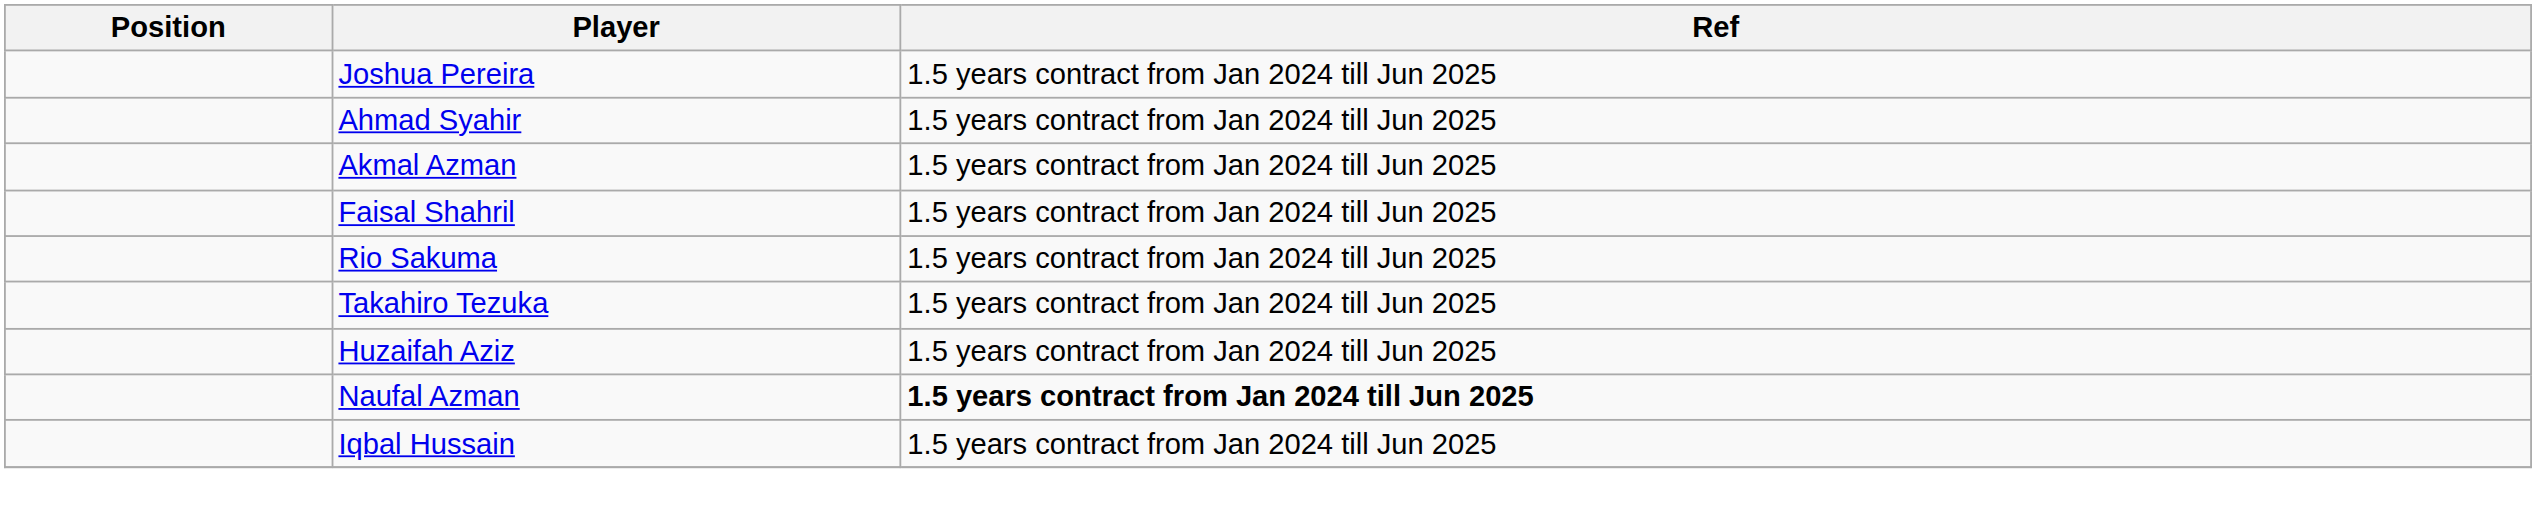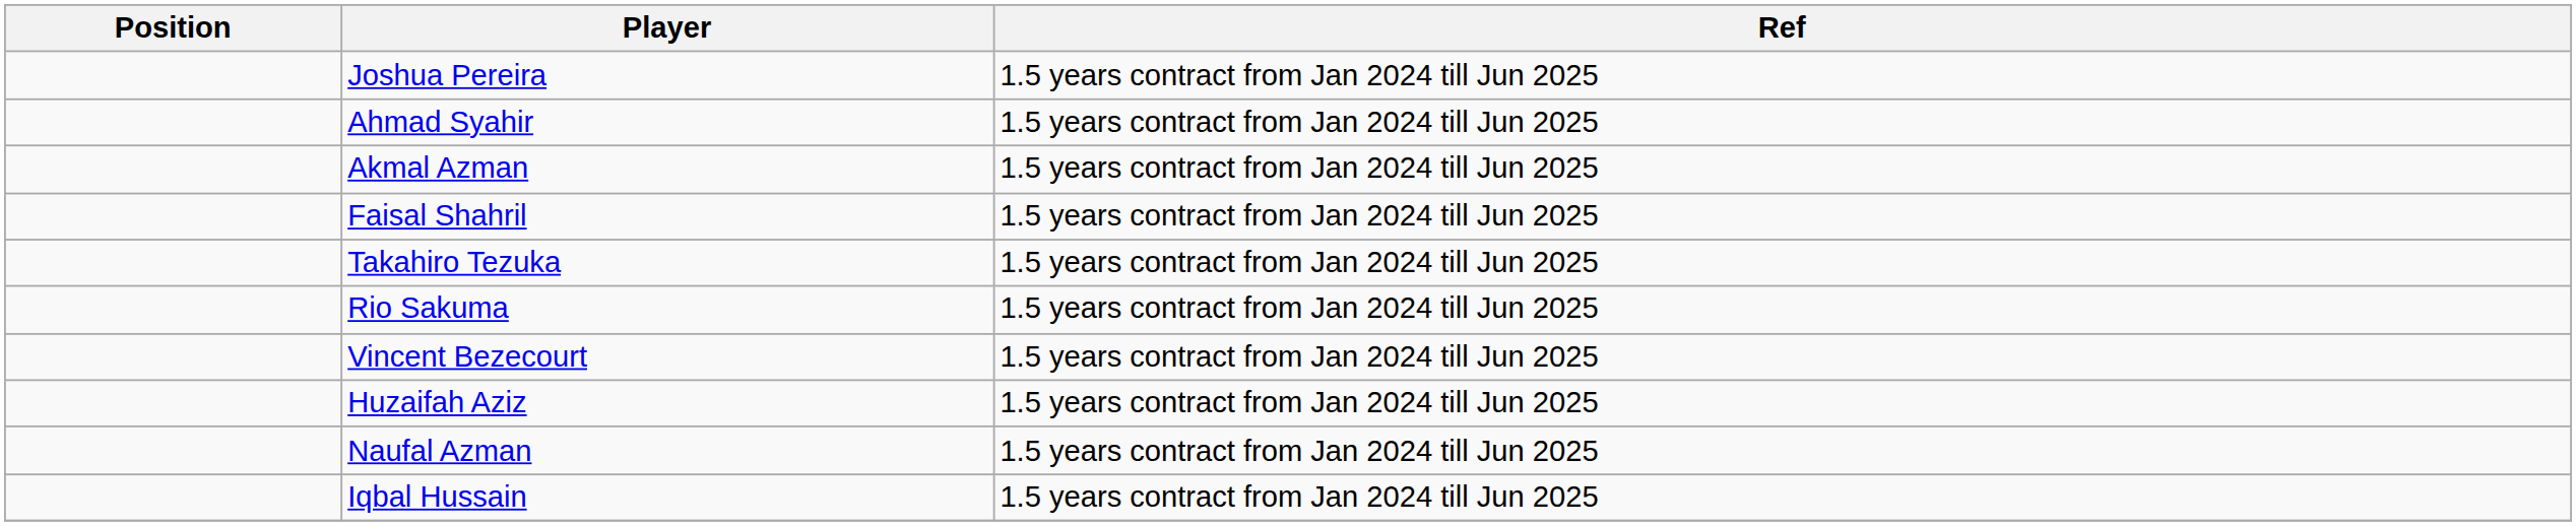 <table class="wikitable sortable" style="width:70%; text-align:center; font-size:100%; text-align:left;">
 <tr>
 <th>Position</th>
 <th>Player</th>
 <th>Ref</th>
 </tr>
 <tr>
 <td></td>
 <td> <a href='#'>Joshua Pereira</a></td>
 <td>1.5 years contract from Jan 2024 till Jun 2025 </td>
 </tr>
 <tr>
 <td></td>
 <td> <a href='#'>Ahmad Syahir</a></td>
 <td>1.5 years contract from Jan 2024 till Jun 2025</td>
 </tr>
 <tr>
 <td></td>
 <td> <a href='#'>Akmal Azman</a></td>
 <td>1.5 years contract from Jan 2024 till Jun 2025</td>
 </tr>
 <tr>
 <td></td>
 <td> <a href='#'>Faisal Shahril</a></td>
 <td>1.5 years contract from Jan 2024 till Jun 2025</td>
 </tr>
 <tr>
 <td></td>
+<td> <a href='#'>Takahiro Tezuka</a></td>
+<td>1.5 years contract from Jan 2024 till Jun 2025 </td>
+</tr>
+<tr>
+<td></td>
 <td> <a href='#'>Rio Sakuma</a></td>
 <td>1.5 years contract from Jan 2024 till Jun 2025 </td>
 </tr>
 <tr>
 <td></td>
-<td> <a href='#'>Takahiro Tezuka</a></td>
+<td> <a href='#'>Vincent Bezecourt</a></td>
 <td>1.5 years contract from Jan 2024 till Jun 2025 </td>
 </tr>
 <tr>
 <td></td>
 <td> <a href='#'>Huzaifah Aziz</a></td>
 <td>1.5 years contract from Jan 2024 till Jun 2025 </td>
 </tr>
 <tr>
 <td></td>
 <td> <a href='#'>Naufal Azman</a></td>
-<td><strong>1.5 years contract from Jan 2024 till Jun 2025</strong></td>
+<td>1.5 years contract from Jan 2024 till Jun 2025</td>
 </tr>
 <tr>
 <td></td>
 <td> <a href='#'>Iqbal Hussain</a></td>
 <td>1.5 years contract from Jan 2024 till Jun 2025 </td>
 </tr>
 <tr>
 </tr>
 </table>
